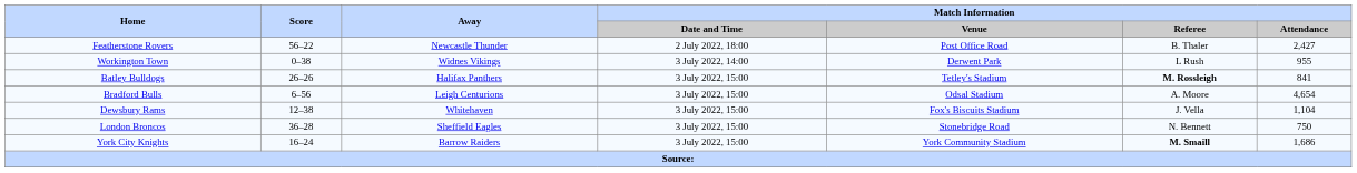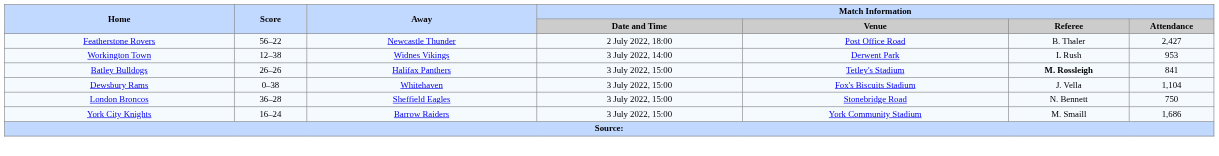 <table border=1 style="border-collapse:collapse; font-size:90%; text-align:center;" cellpadding=3 cellspacing=0 width=100%>
 <tr style="background:#c1d8ff;">
 <th scope="col" rowspan=2 width=19%>Home</th>
 <th scope="col" rowspan=2 width=6%>Score</th>
 <th scope="col" rowspan=2 width=19%>Away</th>
 <th colspan=4>Match Information</th>
 </tr>
 <tr style="background:#cccccc;">
 <th scope="col" width=17%>Date and Time</th>
 <th scope="col" width=22%>Venue</th>
 <th scope="col" width=10%>Referee</th>
 <th scope="col" width=7%>Attendance</th>
 </tr>
 <tr style="background:#f5faff;">
 <td> <a href='#'>Featherstone Rovers</a></td>
 <td>56–22</td>
 <td> <a href='#'>Newcastle Thunder</a></td>
 <td>2 July 2022, 18:00</td>
 <td><a href='#'>Post Office Road</a></td>
 <td>B. Thaler</td>
 <td>2,427</td>
 </tr>
 <tr style="background:#f5faff;">
 <td> <a href='#'>Workington Town</a></td>
-<td>0–38</td>
+<td>12–38</td>
 <td> <a href='#'>Widnes Vikings</a></td>
 <td>3 July 2022, 14:00</td>
 <td><a href='#'>Derwent Park</a></td>
 <td>L Rush</td>
-<td>955</td>
+<td>953</td>
 </tr>
 <tr style="background:#f5faff;">
 <td> <a href='#'>Batley Bulldogs</a></td>
 <td>26–26</td>
 <td> <a href='#'>Halifax Panthers</a></td>
 <td>3 July 2022, 15:00</td>
 <td><a href='#'>Tetley's Stadium</a></td>
 <td><strong>M. Rossleigh</strong></td>
 <td>841</td>
 </tr>
 <tr style="background:#f5faff;">
-<td> <a href='#'>Bradford Bulls</a></td>
-<td>6–56</td>
-<td> <a href='#'>Leigh Centurions</a></td>
-<td>3 July 2022, 15:00</td>
-<td><a href='#'>Odsal Stadium</a></td>
-<td>A. Moore</td>
-<td>4,654</td>
-</tr>
-<tr style="background:#f5faff;">
 <td> <a href='#'>Dewsbury Rams</a></td>
-<td>12–38</td>
+<td>0–38</td>
 <td> <a href='#'>Whitehaven</a></td>
 <td>3 July 2022, 15:00</td>
 <td><a href='#'>Fox's Biscuits Stadium</a></td>
 <td>J. Vella</td>
 <td>1,104</td>
 </tr>
 <tr style="background:#f5faff;">
 <td> <a href='#'>London Broncos</a></td>
 <td>36–28</td>
 <td> <a href='#'>Sheffield Eagles</a></td>
 <td>3 July 2022, 15:00</td>
 <td><a href='#'>Stonebridge Road</a></td>
 <td>N. Bennett</td>
 <td>750</td>
 </tr>
 <tr style="background:#f5faff;">
 <td> <a href='#'>York City Knights</a></td>
 <td>16–24</td>
 <td> <a href='#'>Barrow Raiders</a></td>
 <td>3 July 2022, 15:00</td>
 <td><a href='#'>York Community Stadium</a></td>
-<td><strong>M. Smaill</strong></td>
+<td>M. Smaill</td>
 <td>1,686</td>
 </tr>
 <tr style="background:#c1d8ff;">
 <th colspan=7>Source:</th>
 </tr>
 </table>
